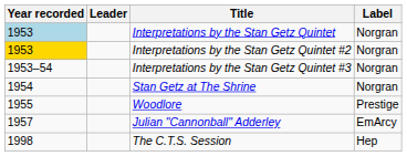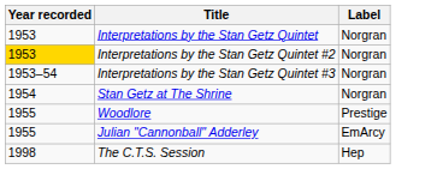 <table class="wikitable sortable">
 <tr>
 <th>Year recorded</th>
-<th>Leader</th>
 <th>Title</th>
 <th>Label</th>
 </tr>
 <tr>
-<td style="background: lightblue;">1953</td>
-<td></td>
+<td>1953</td>
 <td><em><a href='#'>Interpretations by the Stan Getz Quintet</a></em></td>
 <td>Norgran</td>
 </tr>
 <tr>
 <td style="background: gold;">1953</td>
-<td></td>
 <td><em>Interpretations by the Stan Getz Quintet #2</em></td>
 <td>Norgran</td>
 </tr>
 <tr>
 <td>1953–54</td>
-<td></td>
 <td><em>Interpretations by the Stan Getz Quintet #3</em></td>
 <td>Norgran</td>
 </tr>
 <tr>
 <td>1954</td>
-<td></td>
 <td><em><a href='#'>Stan Getz at The Shrine</a></em></td>
 <td>Norgran</td>
 </tr>
 <tr>
 <td>1955</td>
-<td></td>
 <td><em><a href='#'>Woodlore</a></em></td>
 <td>Prestige</td>
 </tr>
 <tr>
-<td>1957</td>
-<td></td>
+<td>1955</td>
 <td><em><a href='#'>Julian "Cannonball" Adderley</a></em></td>
 <td>EmArcy</td>
 </tr>
 <tr>
 <td>1998</td>
-<td></td>
 <td><em>The C.T.S. Session</em></td>
 <td>Hep</td>
 </tr>
 </table>
